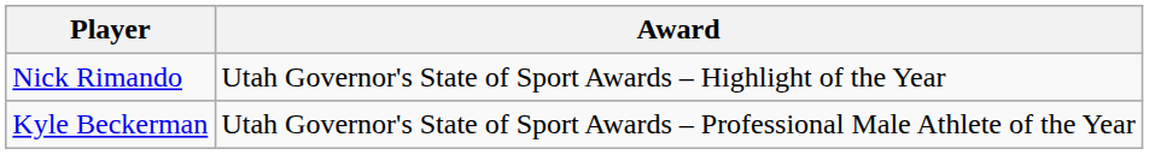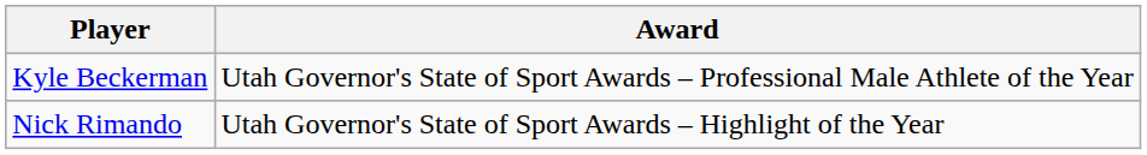 <table class="wikitable" style="font-size: 95%; text-align: left;">
 <tr>
 <th>Player</th>
 <th>Award</th>
 </tr>
 <tr>
+<td> <a href='#'>Kyle Beckerman</a></td>
+<td>Utah Governor's State of Sport Awards – Professional Male Athlete of the Year</td>
+</tr>
+<tr>
 <td> <a href='#'>Nick Rimando</a></td>
 <td>Utah Governor's State of Sport Awards – Highlight of the Year</td>
 </tr>
-<tr>
-<td> <a href='#'>Kyle Beckerman</a></td>
-<td>Utah Governor's State of Sport Awards – Professional Male Athlete of the Year</td>
-</tr>
 </table>
